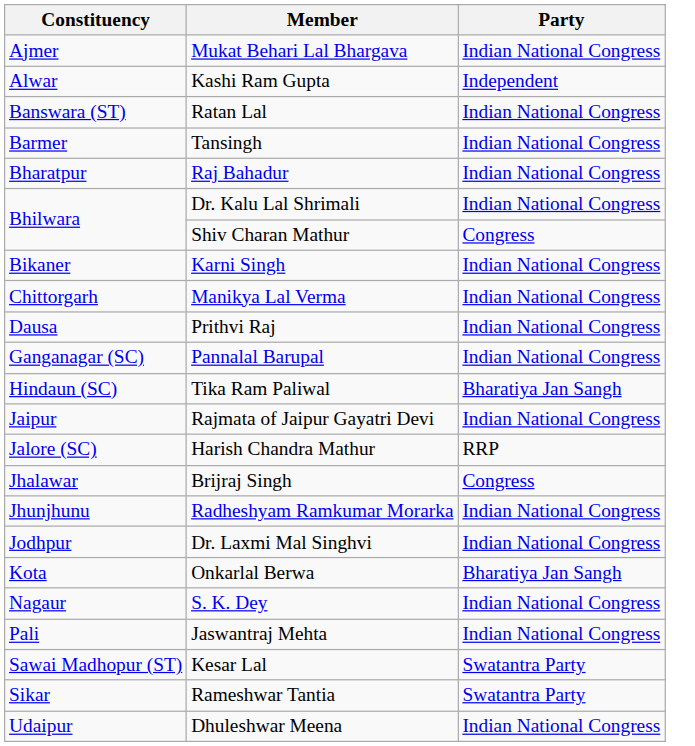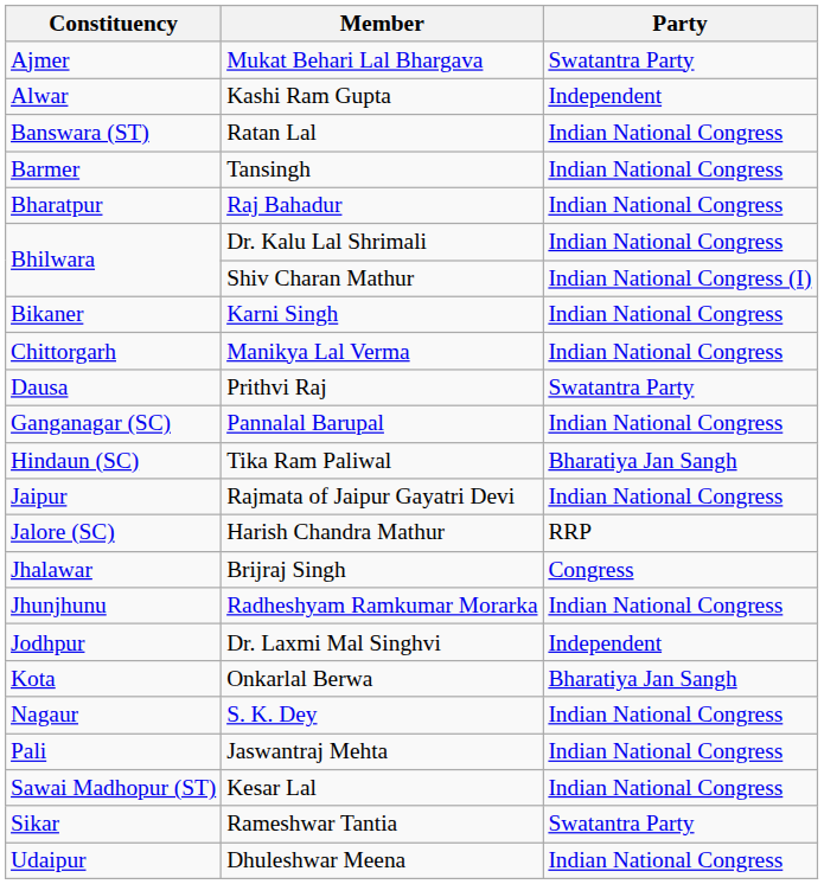 <table class="wikitable sortable">
 <tr>
 <th>Constituency</th>
 <th>Member</th>
 <th>Party</th>
 </tr>
 <tr>
 <td><a href='#'>Ajmer</a></td>
 <td><a href='#'>Mukat Behari Lal Bhargava</a></td>
-<td><a href='#'>Indian National Congress</a></td>
+<td><a href='#'>Swatantra Party</a></td>
 </tr>
 <tr>
 <td><a href='#'>Alwar</a></td>
 <td>Kashi Ram Gupta</td>
 <td><a href='#'>Independent</a></td>
 </tr>
 <tr>
 <td><a href='#'>Banswara (ST)</a></td>
 <td>Ratan Lal</td>
 <td><a href='#'>Indian National Congress</a></td>
 </tr>
 <tr>
 <td><a href='#'>Barmer</a></td>
 <td>Tansingh</td>
 <td><a href='#'>Indian National Congress</a></td>
 </tr>
 <tr>
 <td><a href='#'>Bharatpur</a></td>
 <td><a href='#'>Raj Bahadur</a></td>
 <td><a href='#'>Indian National Congress</a></td>
 </tr>
 <tr>
 <td rowspan=2><a href='#'>Bhilwara</a></td>
 <td>Dr. Kalu Lal Shrimali</td>
 <td><a href='#'>Indian National Congress</a></td>
 </tr>
 <tr>
 <td>Shiv Charan Mathur</td>
-<td><a href='#'>Congress</a></td>
+<td><a href='#'>Indian National Congress (I)</a></td>
 </tr>
 <tr>
 <td><a href='#'>Bikaner</a></td>
 <td><a href='#'>Karni Singh</a></td>
 <td><a href='#'>Indian National Congress</a></td>
 </tr>
 <tr>
 <td><a href='#'>Chittorgarh</a></td>
 <td><a href='#'>Manikya Lal Verma</a></td>
 <td><a href='#'>Indian National Congress</a></td>
 </tr>
 <tr>
 <td><a href='#'>Dausa</a></td>
 <td>Prithvi Raj</td>
-<td><a href='#'>Indian National Congress</a></td>
+<td><a href='#'>Swatantra Party</a></td>
 </tr>
 <tr>
 <td><a href='#'>Ganganagar (SC)</a></td>
 <td><a href='#'>Pannalal Barupal</a></td>
 <td><a href='#'>Indian National Congress</a></td>
 </tr>
 <tr>
 <td><a href='#'>Hindaun (SC)</a></td>
 <td>Tika Ram Paliwal</td>
 <td><a href='#'>Bharatiya Jan Sangh</a></td>
 </tr>
 <tr>
 <td><a href='#'>Jaipur</a></td>
 <td>Rajmata of Jaipur Gayatri Devi</td>
 <td><a href='#'>Indian National Congress</a></td>
 </tr>
 <tr>
 <td><a href='#'>Jalore (SC)</a></td>
 <td>Harish Chandra Mathur</td>
 <td>RRP</td>
 </tr>
 <tr>
 <td><a href='#'>Jhalawar</a></td>
 <td>Brijraj Singh</td>
 <td><a href='#'>Congress</a></td>
 </tr>
 <tr>
 <td><a href='#'>Jhunjhunu</a></td>
 <td><a href='#'>Radheshyam Ramkumar Morarka</a></td>
 <td><a href='#'>Indian National Congress</a></td>
 </tr>
 <tr>
 <td><a href='#'>Jodhpur</a></td>
 <td>Dr. Laxmi Mal Singhvi</td>
-<td><a href='#'>Indian National Congress</a></td>
+<td><a href='#'>Independent</a></td>
 </tr>
 <tr>
 <td><a href='#'>Kota</a></td>
 <td>Onkarlal Berwa</td>
 <td><a href='#'>Bharatiya Jan Sangh</a></td>
 </tr>
 <tr>
 <td><a href='#'>Nagaur</a></td>
 <td><a href='#'>S. K. Dey</a></td>
 <td><a href='#'>Indian National Congress</a></td>
 </tr>
 <tr>
 <td><a href='#'>Pali</a></td>
 <td>Jaswantraj Mehta</td>
 <td><a href='#'>Indian National Congress</a></td>
 </tr>
 <tr>
 <td><a href='#'>Sawai Madhopur (ST)</a></td>
 <td>Kesar Lal</td>
-<td><a href='#'>Swatantra Party</a></td>
+<td><a href='#'>Indian National Congress</a></td>
 </tr>
 <tr>
 <td><a href='#'>Sikar</a></td>
 <td>Rameshwar Tantia</td>
 <td><a href='#'>Swatantra Party</a></td>
 </tr>
 <tr>
 <td><a href='#'>Udaipur</a></td>
 <td>Dhuleshwar Meena</td>
 <td><a href='#'>Indian National Congress</a></td>
 </tr>
 <tr>
 </tr>
 </table>
